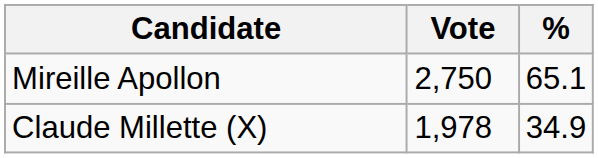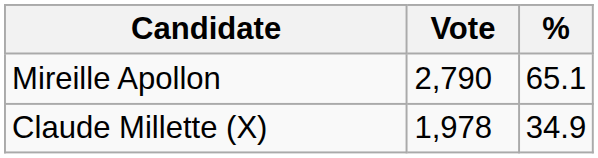 <table class="wikitable">
 <tr>
 <th bgcolor="#DDDDFF" width="200px">Candidate</th>
 <th bgcolor="#DDDDFF" width="50px">Vote</th>
 <th bgcolor="#DDDDFF" width="30px">%</th>
 </tr>
 <tr>
 <td>Mireille Apollon</td>
-<td>2,750</td>
+<td>2,790</td>
 <td>65.1</td>
 </tr>
 <tr>
 <td>Claude Millette (X)</td>
 <td>1,978</td>
 <td>34.9</td>
 </tr>
 </table>
